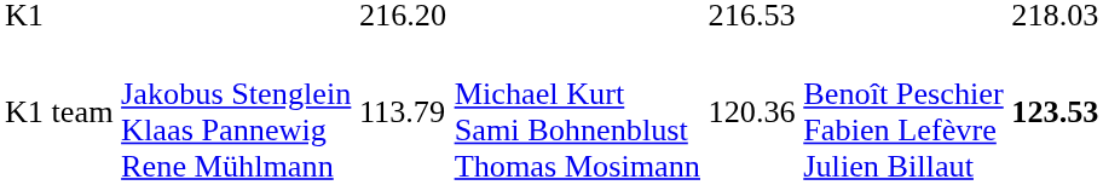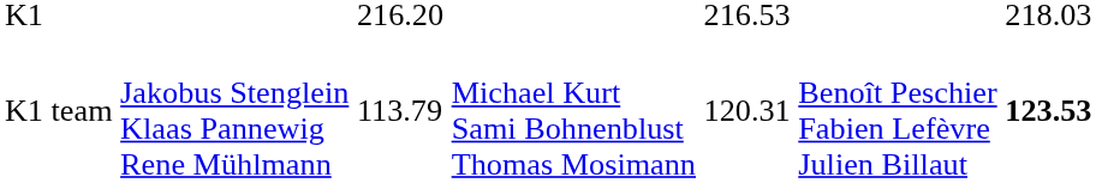 <table>
 <tr>
 <td>K1</td>
 <td></td>
 <td>216.20</td>
 <td></td>
 <td>216.53</td>
 <td></td>
 <td>218.03</td>
 </tr>
 <tr>
 <td>K1 team</td>
 <td><br><a href='#'>Jakobus Stenglein</a><br><a href='#'>Klaas Pannewig</a><br><a href='#'>Rene Mühlmann</a></td>
 <td>113.79</td>
 <td><br><a href='#'>Michael Kurt</a><br><a href='#'>Sami Bohnenblust</a><br><a href='#'>Thomas Mosimann</a></td>
-<td>120.36</td>
+<td>120.31</td>
 <td><br><a href='#'>Benoît Peschier</a><br><a href='#'>Fabien Lefèvre</a><br><a href='#'>Julien Billaut</a></td>
 <td><strong>123.53</strong></td>
 </tr>
 </table>
